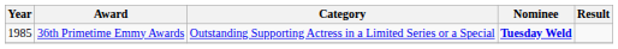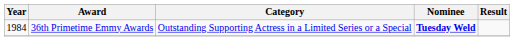 <table class="wikitable plainrowheaders" style="text-align:center;">
 <tr>
 <th>Year</th>
 <th>Award</th>
 <th>Category</th>
 <th>Nominee</th>
 <th>Result</th>
 </tr>
 <tr>
-<td>1985</td>
+<td>1984</td>
 <td><a href='#'>36th Primetime Emmy Awards</a></td>
 <td><a href='#'>Outstanding Supporting Actress in a Limited Series or a Special</a></td>
 <td><strong><a href='#'>Tuesday Weld</a></strong></td>
 <td></td>
 </tr>
 <tr>
 </tr>
 </table>
